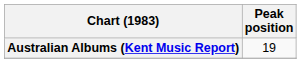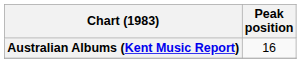 <table class="wikitable sortable plainrowheaders" style="text-align:center">
 <tr>
 <th scope="col">Chart (1983)</th>
 <th scope="col">Peak<br> position</th>
 </tr>
 <tr>
 <th scope="row">Australian Albums (<a href='#'>Kent Music Report</a>)</th>
-<td align="center">19</td>
+<td align="center">16</td>
 </tr>
 <tr>
 </tr>
 <tr>
 </tr>
 <tr>
 </tr>
 </table>
